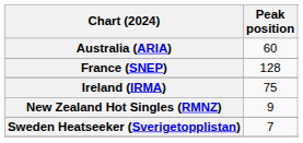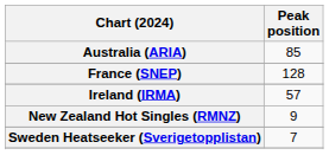 <table class="wikitable sortable plainrowheaders" style="text-align:center">
 <tr>
 <th scope="col">Chart (2024)</th>
 <th scope="col">Peak<br>position</th>
 </tr>
 <tr>
 <th scope="row">Australia (<a href='#'>ARIA</a>)</th>
-<td>60</td>
+<td>85</td>
 </tr>
 <tr>
 </tr>
 <tr>
 <th scope="row">France (<a href='#'>SNEP</a>)</th>
 <td>128</td>
 </tr>
 <tr>
 </tr>
 <tr>
 <th scope="row">Ireland (<a href='#'>IRMA</a>)</th>
-<td>75</td>
+<td>57</td>
 </tr>
 <tr>
 <th scope="row">New Zealand Hot Singles (<a href='#'>RMNZ</a>)</th>
 <td>9</td>
 </tr>
 <tr>
 </tr>
 <tr>
 <th scope="row">Sweden Heatseeker (<a href='#'>Sverigetopplistan</a>)</th>
 <td>7</td>
 </tr>
 <tr>
 </tr>
 <tr>
 </tr>
 <tr>
 </tr>
 </table>
